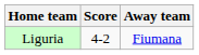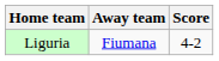 <table class="wikitable" style="text-align: center">
 <tr>
 <th>Home team</th>
+<th>Away team</th>
 <th>Score</th>
-<th>Away team</th>
 </tr>
 <tr>
 <td bgcolor="ccffcc">Liguria</td>
+<td><a href='#'>Fiumana</a></td>
 <td>4-2</td>
-<td><a href='#'>Fiumana</a></td>
 </tr>
 </table>
